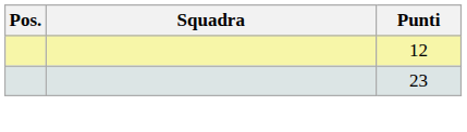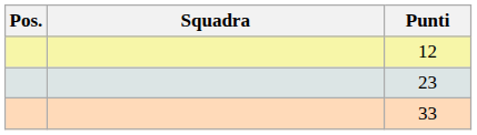 <table class="wikitable" style="text-align:center; font-size: 90%; border: gray solid 1px;border-collapse:collapse;">
 <tr bgcolor="#E4E4E4">
 <th style="border-bottom:1px solid #AAAAAA" width=10>Pos.</th>
 <th style="border-bottom:1px solid #AAAAAA" width=250>Squadra</th>
 <th style="border-bottom:1px solid #AAAAAA" width=60>Punti</th>
 </tr>
 <tr bgcolor="#F7F6A8">
 <td></td>
 <td align=left></td>
 <td>12</td>
 </tr>
 <tr bgcolor="#DCE5E5">
 <td></td>
 <td align=left></td>
 <td>23</td>
 </tr>
+<tr bgcolor="#FFDAB9">
+<td></td>
+<td align=left></td>
+<td>33</td>
+</tr>
 </table>
